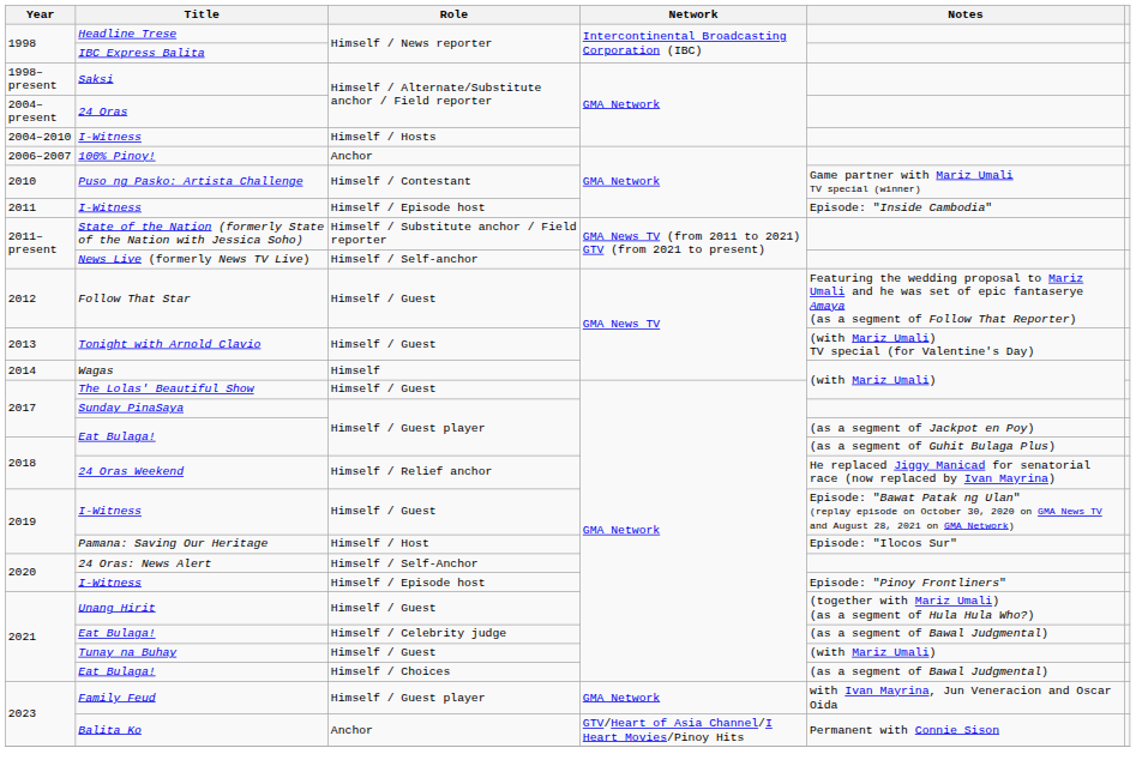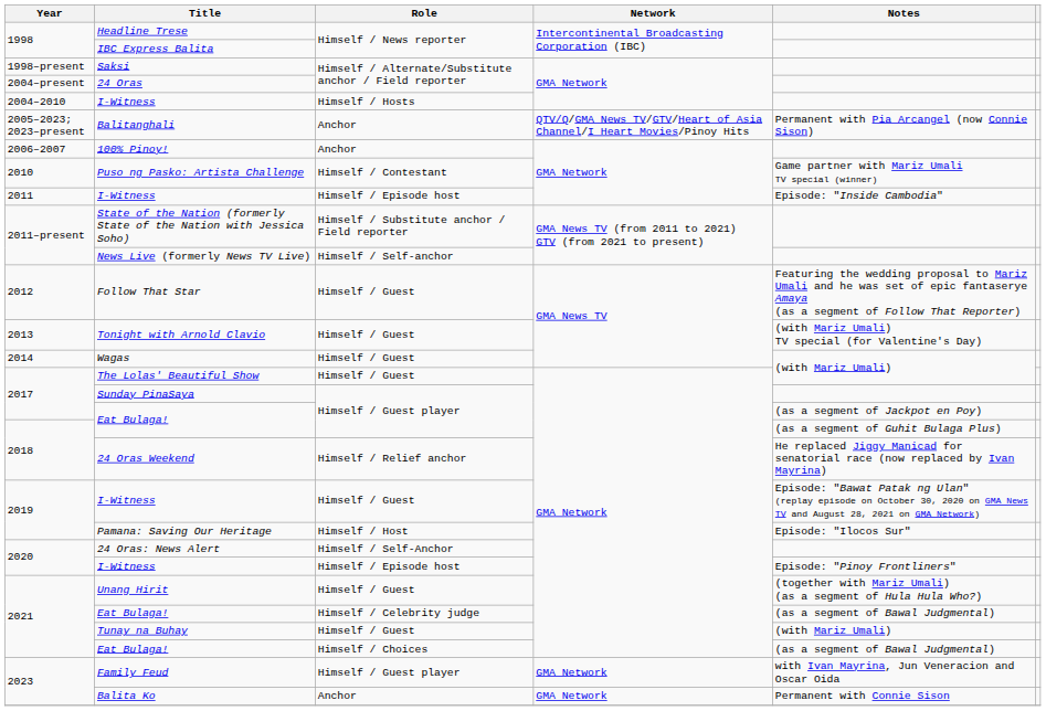 <table class="wikitable">
 <tr>
 <th>Year</th>
 <th>Title</th>
 <th>Role</th>
 <th>Network</th>
 <th>Notes</th>
 <th></th>
 </tr>
 <tr>
 <td rowspan="2">1998</td>
 <td><em><a href='#'>Headline Trese</a></em></td>
 <td rowspan="2">Himself / News reporter</td>
 <td rowspan="2"><a href='#'>Intercontinental Broadcasting Corporation</a> (IBC)</td>
 <td></td>
 <td></td>
 </tr>
 <tr>
 <td><em><a href='#'>IBC Express Balita</a></em></td>
 <td></td>
 <td></td>
 </tr>
 <tr>
 <td>1998–present</td>
 <td><em><a href='#'>Saksi</a></em></td>
 <td rowspan="2">Himself / Alternate/Substitute anchor / Field reporter</td>
 <td rowspan="3"><a href='#'>GMA Network</a></td>
 <td></td>
 <td></td>
 </tr>
 <tr>
 <td>2004–present</td>
 <td><em><a href='#'>24 Oras</a></em></td>
 <td></td>
 <td></td>
 </tr>
 <tr>
 <td>2004–2010</td>
 <td><em><a href='#'>I-Witness</a></em></td>
 <td>Himself / Hosts</td>
 <td></td>
+<td></td>
+</tr>
+<tr>
+<td>2005–2023; 2023–present</td>
+<td><em><a href='#'>Balitanghali</a></em></td>
+<td>Anchor</td>
+<td><a href='#'>QTV/Q</a>/<a href='#'>GMA News TV</a>/<a href='#'>GTV</a>/<a href='#'>Heart of Asia Channel</a>/<a href='#'>I Heart Movies</a>/Pinoy Hits</td>
+<td>Permanent with <a href='#'>Pia Arcangel</a> (now <a href='#'>Connie Sison</a>)</td>
 <td></td>
 </tr>
 <tr>
 <td>2006–2007</td>
 <td><em><a href='#'>100% Pinoy!</a></em></td>
 <td>Anchor</td>
 <td rowspan="3"><a href='#'>GMA Network</a></td>
 <td></td>
 <td></td>
 </tr>
 <tr>
 <td>2010</td>
 <td><em><a href='#'>Puso ng Pasko: Artista Challenge</a></em></td>
 <td>Himself / Contestant</td>
 <td>Game partner with <a href='#'>Mariz Umali</a> <br> <small>TV special (winner)</small></td>
 <td></td>
 </tr>
 <tr>
 <td>2011</td>
 <td><em><a href='#'>I-Witness</a></em></td>
 <td>Himself / Episode host</td>
 <td>Episode: "<em>Inside Cambodia</em>"</td>
 <td></td>
 </tr>
 <tr>
 <td rowspan="2">2011–present</td>
 <td><em><a href='#'>State of the Nation</a> (formerly State of the Nation with Jessica Soho)</em></td>
 <td>Himself / Substitute anchor / Field reporter</td>
 <td rowspan="2"><a href='#'>GMA News TV</a> (from 2011 to 2021) <br> <a href='#'>GTV</a> (from 2021 to present)</td>
 <td></td>
 <td></td>
 </tr>
 <tr>
 <td><em><a href='#'>News Live</a></em> (formerly <em>News TV Live</em>)</td>
 <td>Himself / Self-anchor</td>
 <td></td>
 <td></td>
 </tr>
 <tr>
 <td>2012</td>
 <td><em>Follow That Star</em></td>
 <td>Himself / Guest</td>
 <td rowspan="3"><a href='#'>GMA News TV</a></td>
 <td>Featuring the wedding proposal to <a href='#'>Mariz Umali</a> and he was set of epic fantaserye <em><a href='#'>Amaya</a></em> <br> (as a segment of <em>Follow That Reporter</em>)</td>
 <td></td>
 </tr>
 <tr>
 <td>2013</td>
 <td><em><a href='#'>Tonight with Arnold Clavio</a></em></td>
 <td>Himself / Guest</td>
 <td>(with <a href='#'>Mariz Umali</a>) <br> TV special (for Valentine's Day)</td>
 <td></td>
 </tr>
 <tr>
 <td>2014</td>
 <td><em>Wagas</em></td>
-<td>Himself</td>
+<td>Himself / Guest</td>
 <td rowspan="2">(with <a href='#'>Mariz Umali</a>)</td>
 <td></td>
 </tr>
 <tr>
 <td rowspan="3">2017</td>
 <td><em><a href='#'>The Lolas' Beautiful Show</a></em></td>
 <td>Himself / Guest</td>
 <td rowspan="13"><a href='#'>GMA Network</a></td>
 <td></td>
 </tr>
 <tr>
 <td><em><a href='#'>Sunday PinaSaya</a></em></td>
 <td rowspan="3">Himself / Guest player</td>
 <td></td>
 <td></td>
 </tr>
 <tr>
 <td rowspan="2"><em><a href='#'>Eat Bulaga!</a></em></td>
 <td>(as a segment of <em>Jackpot en Poy</em>)</td>
 <td></td>
 </tr>
 <tr>
 <td rowspan="2">2018</td>
 <td>(as a segment of <em>Guhit Bulaga Plus</em>)</td>
 <td></td>
 </tr>
 <tr>
 <td><em><a href='#'>24 Oras Weekend</a></em></td>
 <td>Himself / Relief anchor</td>
 <td>He replaced <a href='#'>Jiggy Manicad</a> for senatorial race (now replaced by <a href='#'>Ivan Mayrina</a>)</td>
 <td></td>
 </tr>
 <tr>
 <td rowspan="2">2019</td>
 <td><em><a href='#'>I-Witness</a></em></td>
 <td>Himself / Guest</td>
 <td>Episode: "<em>Bawat Patak ng Ulan</em>" <br> <small>(replay episode on October 30, 2020 on <a href='#'>GMA News TV</a> and August 28, 2021 on <a href='#'>GMA Network</a>)</small></td>
 <td></td>
 </tr>
 <tr>
 <td><em>Pamana: Saving Our Heritage</em></td>
 <td>Himself / Host</td>
 <td>Episode: "Ilocos Sur"</td>
 <td></td>
 </tr>
 <tr>
 <td rowspan="2">2020</td>
 <td><em>24 Oras: News Alert</em></td>
 <td>Himself / Self-Anchor</td>
 <td></td>
 <td></td>
 </tr>
 <tr>
 <td><em><a href='#'>I-Witness</a></em></td>
 <td>Himself / Episode host</td>
 <td>Episode: "<em>Pinoy Frontliners</em>"</td>
 <td></td>
 </tr>
 <tr>
 <td rowspan="4">2021</td>
 <td><em><a href='#'>Unang Hirit</a></em></td>
 <td>Himself / Guest</td>
 <td>(together with <a href='#'>Mariz Umali</a>) <br> (as a segment of <em>Hula Hula Who?</em>)</td>
 <td></td>
 </tr>
 <tr>
 <td><em><a href='#'>Eat Bulaga!</a></em></td>
 <td>Himself / Celebrity judge</td>
 <td>(as a segment of <em>Bawal Judgmental</em>)</td>
 <td></td>
 </tr>
 <tr>
 <td><em><a href='#'>Tunay na Buhay</a></em></td>
 <td>Himself / Guest</td>
 <td>(with <a href='#'>Mariz Umali</a>)</td>
 <td></td>
 </tr>
 <tr>
 <td><em><a href='#'>Eat Bulaga!</a></em></td>
 <td>Himself / Choices</td>
 <td>(as a segment of <em>Bawal Judgmental</em>)</td>
 <td></td>
 </tr>
 <tr>
 <td rowspan="2">2023</td>
 <td><em><a href='#'>Family Feud</a></em></td>
 <td>Himself / Guest player</td>
 <td><a href='#'>GMA Network</a></td>
 <td>with <a href='#'>Ivan Mayrina</a>, Jun Veneracion and Oscar Oida</td>
 <td></td>
 </tr>
 <tr>
 <td><em><a href='#'>Balita Ko</a></em></td>
 <td>Anchor</td>
-<td><a href='#'>GTV</a>/<a href='#'>Heart of Asia Channel</a>/<a href='#'>I Heart Movies</a>/Pinoy Hits</td>
+<td><a href='#'>GMA Network</a></td>
 <td>Permanent with <a href='#'>Connie Sison</a></td>
 <td></td>
 </tr>
 <tr>
 </tr>
 </table>
